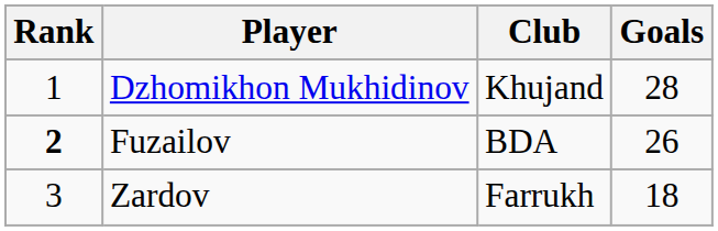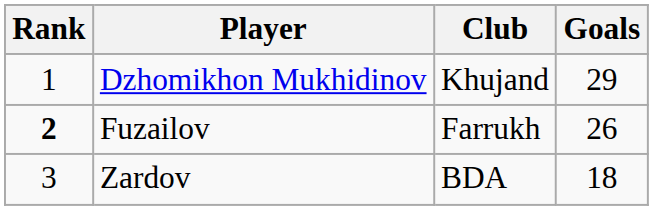 <table class="wikitable" style="text-align:center">
 <tr>
 <th>Rank</th>
 <th>Player</th>
 <th>Club</th>
 <th>Goals</th>
 </tr>
 <tr>
 <td>1</td>
 <td align="left"> <a href='#'>Dzhomikhon Mukhidinov</a></td>
 <td align="left">Khujand</td>
-<td>28</td>
+<td>29</td>
 </tr>
 <tr>
 <td><strong>2</strong></td>
 <td align="left"> Fuzailov</td>
-<td align="left">BDA</td>
+<td align="left">Farrukh</td>
 <td>26</td>
 </tr>
 <tr>
 <td>3</td>
 <td align="left"> Zardov</td>
-<td align="left">Farrukh</td>
+<td align="left">BDA</td>
 <td>18</td>
 </tr>
 </table>
